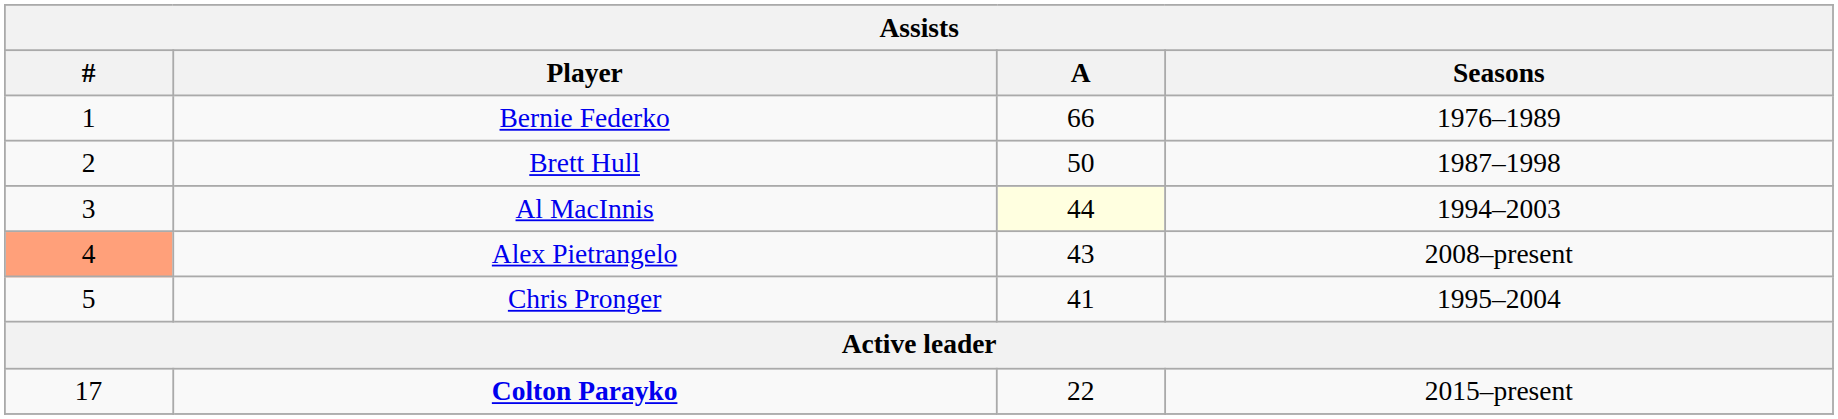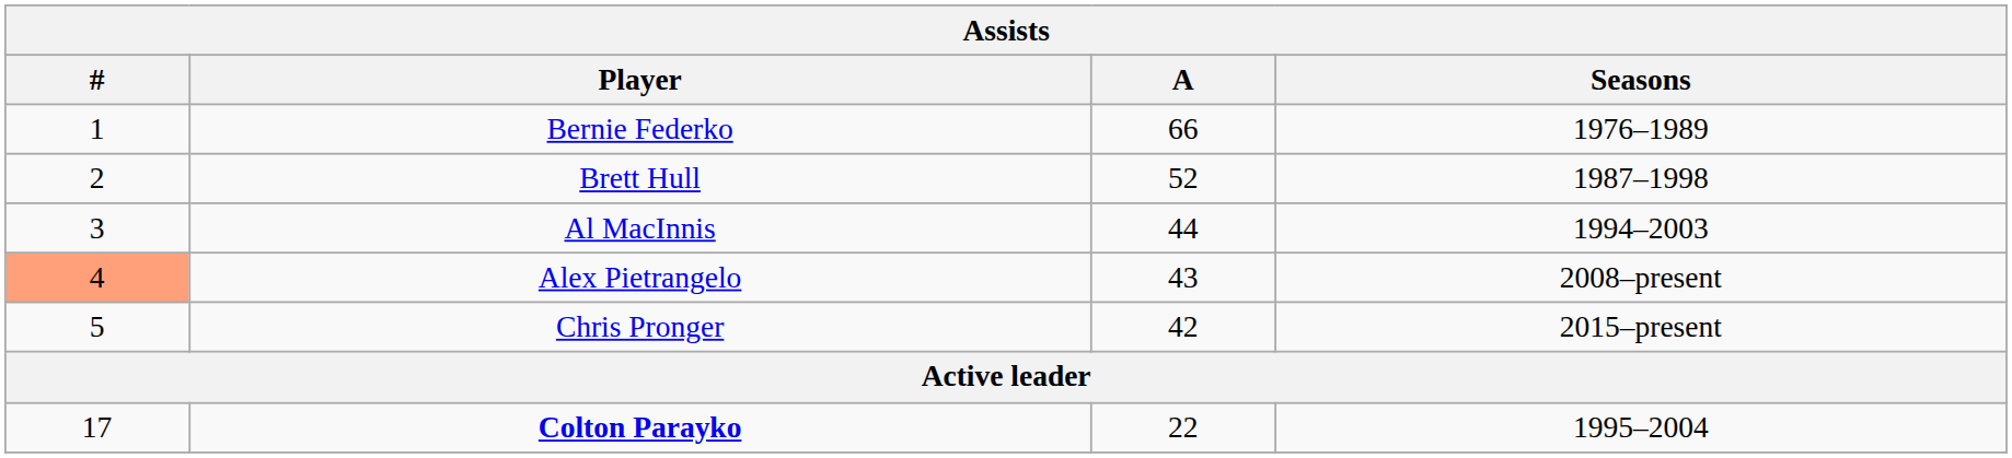 <table class="wikitable" style="text-align: center; font-size: 95%" width="80%">
 <tr>
 <th colspan="4">Assists</th>
 </tr>
 <tr>
 <th>#</th>
 <th>Player</th>
 <th>A</th>
 <th>Seasons</th>
 </tr>
 <tr>
 <td>1</td>
 <td><a href='#'>Bernie Federko</a></td>
 <td>66</td>
 <td>1976–1989</td>
 </tr>
 <tr>
 <td>2</td>
 <td><a href='#'>Brett Hull</a></td>
-<td>50</td>
+<td>52</td>
 <td>1987–1998</td>
 </tr>
 <tr>
 <td>3</td>
 <td><a href='#'>Al MacInnis</a></td>
-<td style="background: lightyellow;">44</td>
+<td>44</td>
 <td>1994–2003</td>
 </tr>
 <tr>
 <td style="background: lightsalmon;">4</td>
 <td><a href='#'>Alex Pietrangelo</a></td>
 <td>43</td>
 <td>2008–present</td>
 </tr>
 <tr>
 <td>5</td>
 <td><a href='#'>Chris Pronger</a></td>
-<td>41</td>
-<td>1995–2004</td>
+<td>42</td>
+<td>2015–present</td>
 </tr>
 <tr>
 <th colspan="4">Active leader</th>
 </tr>
 <tr>
 <td>17</td>
 <td><strong><a href='#'>Colton Parayko</a></strong></td>
 <td>22</td>
-<td>2015–present</td>
+<td>1995–2004</td>
 </tr>
 </table>
